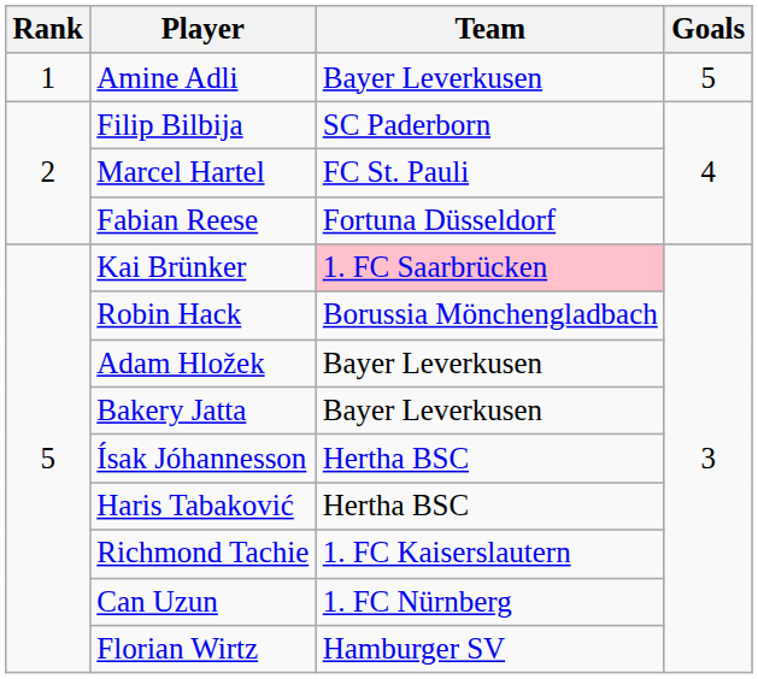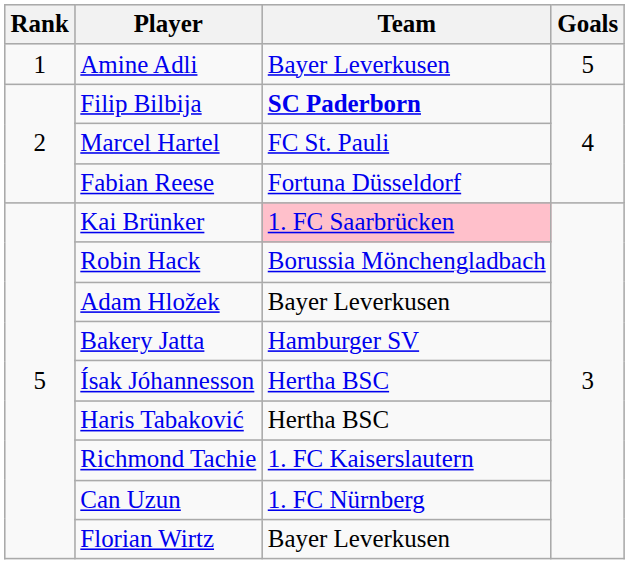 <table class="wikitable sortable" style="text-align:center;">
 <tr>
 <th>Rank</th>
 <th>Player</th>
 <th>Team</th>
 <th>Goals</th>
 </tr>
 <tr>
 <td>1</td>
 <td align=left> <a href='#'>Amine Adli</a></td>
 <td align=left><a href='#'>Bayer Leverkusen</a></td>
 <td>5</td>
 </tr>
 <tr>
 <td rowspan=3>2</td>
 <td align=left> <a href='#'>Filip Bilbija</a></td>
-<td align=left><a href='#'>SC Paderborn</a></td>
+<td align=left><strong><a href='#'>SC Paderborn</a></strong></td>
 <td rowspan=3>4</td>
 </tr>
 <tr>
 <td align=left> <a href='#'>Marcel Hartel</a></td>
 <td align=left><a href='#'>FC St. Pauli</a></td>
 </tr>
 <tr>
 <td align=left> <a href='#'>Fabian Reese</a></td>
 <td align=left><a href='#'>Fortuna Düsseldorf</a></td>
 </tr>
 <tr>
 <td rowspan=9>5</td>
 <td align=left> <a href='#'>Kai Brünker</a></td>
 <td align=left style="background: pink;"><a href='#'>1. FC Saarbrücken</a></td>
 <td rowspan=9>3</td>
 </tr>
 <tr>
 <td align=left> <a href='#'>Robin Hack</a></td>
 <td align=left><a href='#'>Borussia Mönchengladbach</a></td>
 </tr>
 <tr>
 <td align=left> <a href='#'>Adam Hložek</a></td>
 <td align=left>Bayer Leverkusen</td>
 </tr>
 <tr>
 <td align=left> <a href='#'>Bakery Jatta</a></td>
-<td align=left>Bayer Leverkusen</td>
+<td align=left><a href='#'>Hamburger SV</a></td>
 </tr>
 <tr>
 <td align=left> <a href='#'>Ísak Jóhannesson</a></td>
 <td align=left><a href='#'>Hertha BSC</a></td>
 </tr>
 <tr>
 <td align=left> <a href='#'>Haris Tabaković</a></td>
 <td align=left>Hertha BSC</td>
 </tr>
 <tr>
 <td align=left> <a href='#'>Richmond Tachie</a></td>
 <td align=left><a href='#'>1. FC Kaiserslautern</a></td>
 </tr>
 <tr>
 <td align=left> <a href='#'>Can Uzun</a></td>
 <td align=left><a href='#'>1. FC Nürnberg</a></td>
 </tr>
 <tr>
 <td align=left> <a href='#'>Florian Wirtz</a></td>
-<td align=left><a href='#'>Hamburger SV</a></td>
+<td align=left>Bayer Leverkusen</td>
 </tr>
 </table>
